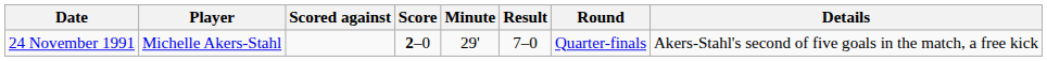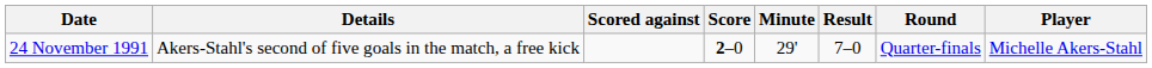 <table class="wikitable">
 <tr>
 <th>Date</th>
-<th>Player</th>
+<th>Details</th>
 <th>Scored against</th>
 <th>Score</th>
 <th>Minute</th>
 <th>Result</th>
 <th>Round</th>
-<th>Details</th>
+<th>Player</th>
 </tr>
 <tr>
 <td><a href='#'>24 November 1991</a></td>
-<td> <a href='#'>Michelle Akers-Stahl</a></td>
+<td>Akers-Stahl's second of five goals in the match, a free kick</td>
 <td></td>
 <td style="text-align:center"><strong>2</strong>–0</td>
 <td style="text-align:center">29'</td>
 <td style="text-align:center">7–0</td>
 <td><a href='#'>Quarter-finals</a></td>
-<td>Akers-Stahl's second of five goals in the match, a free kick</td>
+<td> <a href='#'>Michelle Akers-Stahl</a></td>
 </tr>
 </table>
